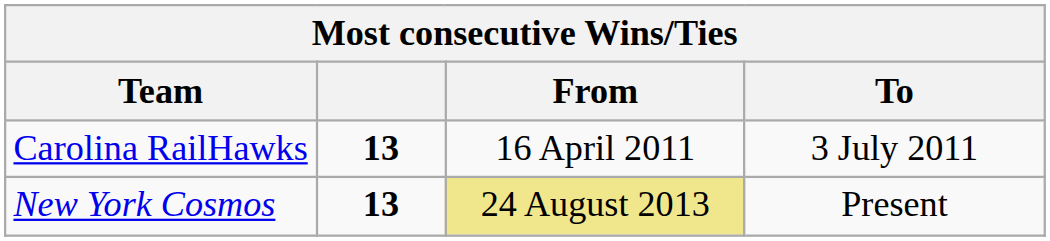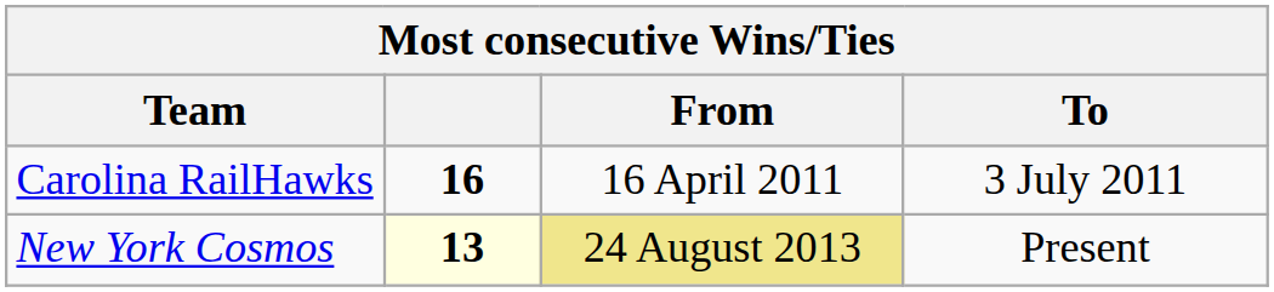 <table class="wikitable" style="text-align: center;">
 <tr>
 <th colspan=4>Most consecutive Wins/Ties</th>
 </tr>
 <tr>
 <th>Team</th>
 <th width=50></th>
 <th width=125>From</th>
 <th width=125>To</th>
 </tr>
 <tr>
 <td align=left><a href='#'>Carolina RailHawks</a></td>
-<td><strong>13</strong></td>
+<td><strong>16</strong></td>
 <td>16 April 2011</td>
 <td>3 July 2011</td>
 </tr>
 <tr>
 <td align=left><em><a href='#'>New York Cosmos</a></em></td>
-<td><strong>13</strong></td>
+<td style="background: lightyellow;"><strong>13</strong></td>
 <td style="background: khaki;">24 August 2013</td>
 <td>Present</td>
 </tr>
 </table>
